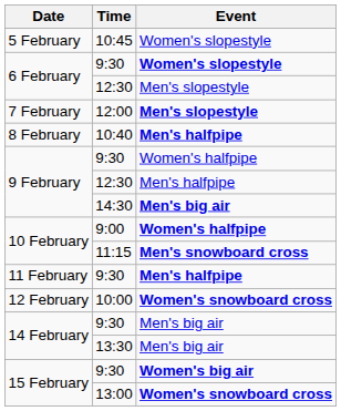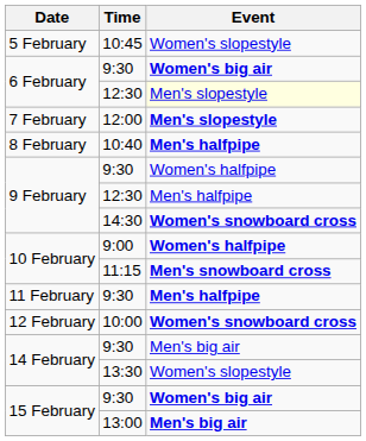 <table class=wikitable>
 <tr>
 <th>Date</th>
 <th>Time</th>
 <th>Event</th>
 </tr>
 <tr>
 <td>5 February</td>
 <td>10:45</td>
 <td><a href='#'>Women's slopestyle</a></td>
 </tr>
 <tr>
 <td rowspan=2>6 February</td>
 <td>9:30</td>
-<td><strong><a href='#'>Women's slopestyle</a></strong></td>
+<td><strong><a href='#'>Women's big air</a></strong></td>
 </tr>
 <tr>
 <td>12:30</td>
-<td><a href='#'>Men's slopestyle</a></td>
+<td style="background: lightyellow;"><a href='#'>Men's slopestyle</a></td>
 </tr>
 <tr>
 <td>7 February</td>
 <td>12:00</td>
 <td><strong><a href='#'>Men's slopestyle</a></strong></td>
 </tr>
 <tr>
 <td>8 February</td>
 <td>10:40</td>
 <td><strong><a href='#'>Men's halfpipe</a></strong></td>
 </tr>
 <tr>
 <td rowspan=3>9 February</td>
 <td>9:30</td>
 <td><a href='#'>Women's halfpipe</a></td>
 </tr>
 <tr>
 <td>12:30</td>
 <td><a href='#'>Men's halfpipe</a></td>
 </tr>
 <tr>
 <td>14:30</td>
-<td><strong><a href='#'>Men's big air</a></strong></td>
+<td><strong><a href='#'>Women's snowboard cross</a></strong></td>
 </tr>
 <tr>
 <td rowspan=2>10 February</td>
 <td>9:00</td>
 <td><strong><a href='#'>Women's halfpipe</a></strong></td>
 </tr>
 <tr>
 <td>11:15</td>
 <td><strong><a href='#'>Men's snowboard cross</a></strong></td>
 </tr>
 <tr>
 <td>11 February</td>
 <td>9:30</td>
 <td><strong><a href='#'>Men's halfpipe</a></strong></td>
 </tr>
 <tr>
 <td>12 February</td>
 <td>10:00</td>
 <td><strong><a href='#'>Women's snowboard cross</a></strong></td>
 </tr>
 <tr>
 <td rowspan=2>14 February</td>
 <td>9:30</td>
 <td><a href='#'>Men's big air</a></td>
 </tr>
 <tr>
 <td>13:30</td>
-<td><a href='#'>Men's big air</a></td>
+<td><a href='#'>Women's slopestyle</a></td>
 </tr>
 <tr>
 <td rowspan=2>15 February</td>
 <td>9:30</td>
 <td><strong><a href='#'>Women's big air</a></strong></td>
 </tr>
 <tr>
 <td>13:00</td>
-<td><strong><a href='#'>Women's snowboard cross</a></strong></td>
+<td><strong><a href='#'>Men's big air</a></strong></td>
 </tr>
 </table>
